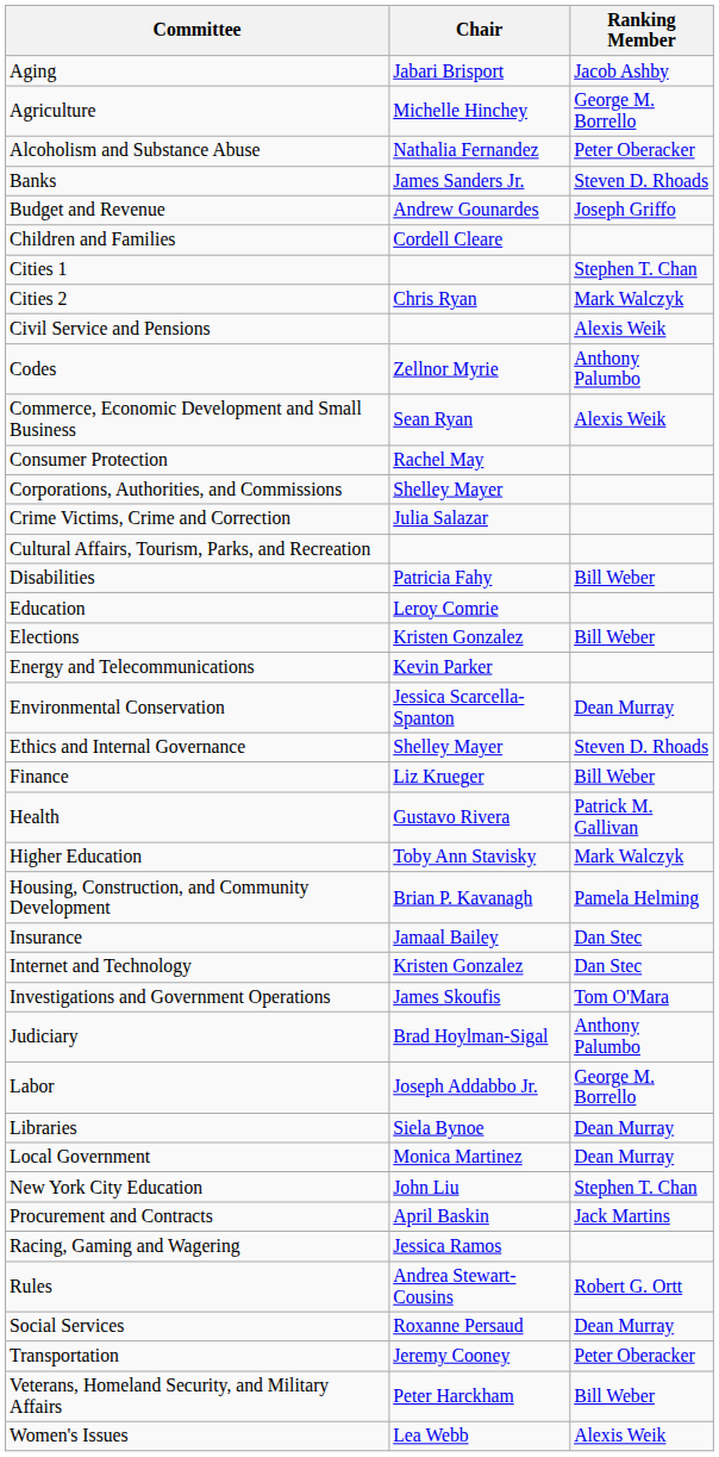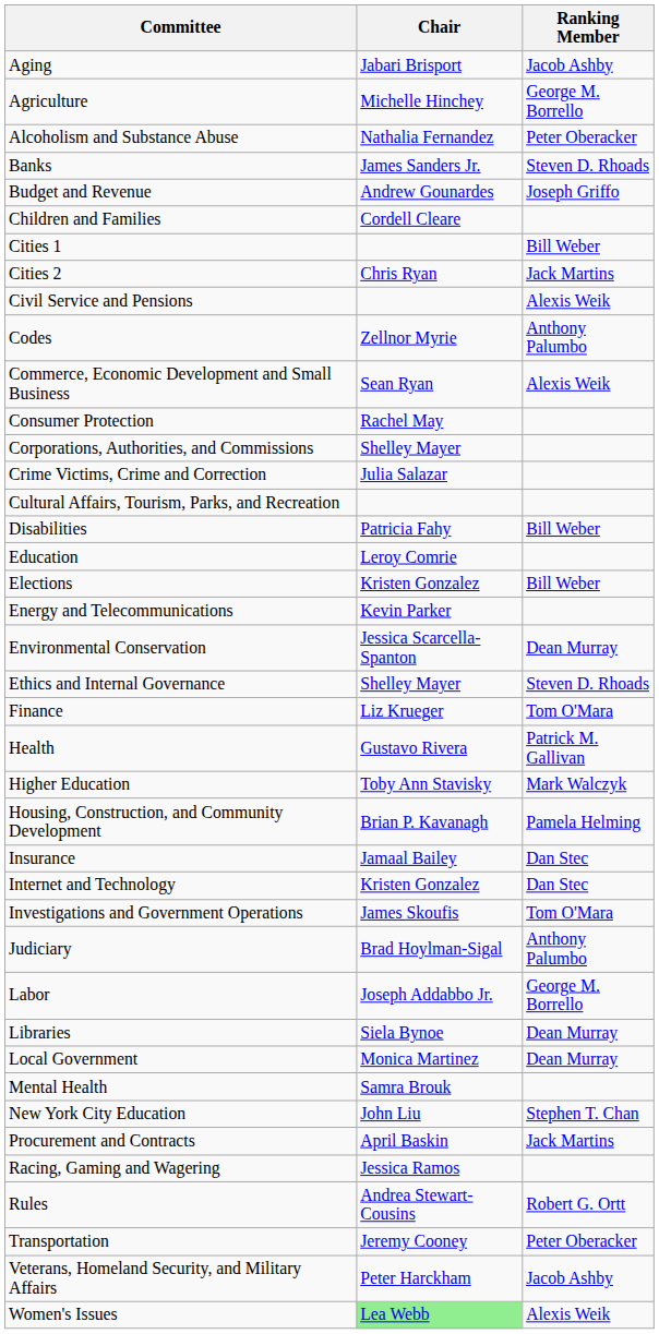 <table class="wikitable">
 <tr>
 <th>Committee</th>
 <th>Chair</th>
 <th>Ranking Member</th>
 </tr>
 <tr>
 <td>Aging</td>
 <td><a href='#'>Jabari Brisport</a></td>
 <td><a href='#'>Jacob Ashby</a></td>
 </tr>
 <tr>
 <td>Agriculture</td>
 <td><a href='#'>Michelle Hinchey</a></td>
 <td><a href='#'>George M. Borrello</a></td>
 </tr>
 <tr>
 <td>Alcoholism and Substance Abuse</td>
 <td><a href='#'>Nathalia Fernandez</a></td>
 <td><a href='#'>Peter Oberacker</a></td>
 </tr>
 <tr>
 <td>Banks</td>
 <td><a href='#'>James Sanders Jr.</a></td>
 <td><a href='#'>Steven D. Rhoads</a></td>
 </tr>
 <tr>
 <td>Budget and Revenue</td>
 <td><a href='#'>Andrew Gounardes</a></td>
 <td><a href='#'>Joseph Griffo</a></td>
 </tr>
 <tr>
 <td>Children and Families</td>
 <td><a href='#'>Cordell Cleare</a></td>
 <td></td>
 </tr>
 <tr>
 <td>Cities 1</td>
 <td></td>
-<td><a href='#'>Stephen T. Chan</a></td>
+<td><a href='#'>Bill Weber</a></td>
 </tr>
 <tr>
 <td>Cities 2</td>
 <td><a href='#'>Chris Ryan</a></td>
-<td><a href='#'>Mark Walczyk</a></td>
+<td><a href='#'>Jack Martins</a></td>
 </tr>
 <tr>
 <td>Civil Service and Pensions</td>
 <td></td>
 <td><a href='#'>Alexis Weik</a></td>
 </tr>
 <tr>
 <td>Codes</td>
 <td><a href='#'>Zellnor Myrie</a></td>
 <td><a href='#'>Anthony Palumbo</a></td>
 </tr>
 <tr>
 <td>Commerce, Economic Development and Small Business</td>
 <td><a href='#'>Sean Ryan</a></td>
 <td><a href='#'>Alexis Weik</a></td>
 </tr>
 <tr>
 <td>Consumer Protection</td>
 <td><a href='#'>Rachel May</a></td>
 <td></td>
 </tr>
 <tr>
 <td>Corporations, Authorities, and Commissions</td>
 <td><a href='#'>Shelley Mayer</a></td>
 <td></td>
 </tr>
 <tr>
 <td>Crime Victims, Crime and Correction</td>
 <td><a href='#'>Julia Salazar</a></td>
 <td></td>
 </tr>
 <tr>
 <td>Cultural Affairs, Tourism, Parks, and Recreation</td>
 <td></td>
 <td></td>
 </tr>
 <tr>
 <td>Disabilities</td>
 <td><a href='#'>Patricia Fahy</a></td>
 <td><a href='#'>Bill Weber</a></td>
 </tr>
 <tr>
 <td>Education</td>
 <td><a href='#'>Leroy Comrie</a></td>
 <td></td>
 </tr>
 <tr>
 <td>Elections</td>
 <td><a href='#'>Kristen Gonzalez</a></td>
 <td><a href='#'>Bill Weber</a></td>
 </tr>
 <tr>
 <td>Energy and Telecommunications</td>
 <td><a href='#'>Kevin Parker</a></td>
 <td></td>
 </tr>
 <tr>
 <td>Environmental Conservation</td>
 <td><a href='#'>Jessica Scarcella-Spanton</a></td>
 <td><a href='#'>Dean Murray</a></td>
 </tr>
 <tr>
 <td>Ethics and Internal Governance</td>
 <td><a href='#'>Shelley Mayer</a></td>
 <td><a href='#'>Steven D. Rhoads</a></td>
 </tr>
 <tr>
 <td>Finance</td>
 <td><a href='#'>Liz Krueger</a></td>
-<td><a href='#'>Bill Weber</a></td>
+<td><a href='#'>Tom O'Mara</a></td>
 </tr>
 <tr>
 <td>Health</td>
 <td><a href='#'>Gustavo Rivera</a></td>
 <td><a href='#'>Patrick M. Gallivan</a></td>
 </tr>
 <tr>
 <td>Higher Education</td>
 <td><a href='#'>Toby Ann Stavisky</a></td>
 <td><a href='#'>Mark Walczyk</a></td>
 </tr>
 <tr>
 <td>Housing, Construction, and Community Development</td>
 <td><a href='#'>Brian P. Kavanagh</a></td>
 <td><a href='#'>Pamela Helming</a></td>
 </tr>
 <tr>
 <td>Insurance</td>
 <td><a href='#'>Jamaal Bailey</a></td>
 <td><a href='#'>Dan Stec</a></td>
 </tr>
 <tr>
 <td>Internet and Technology</td>
 <td><a href='#'>Kristen Gonzalez</a></td>
 <td><a href='#'>Dan Stec</a></td>
 </tr>
 <tr>
 <td>Investigations and Government Operations</td>
 <td><a href='#'>James Skoufis</a></td>
 <td><a href='#'>Tom O'Mara</a></td>
 </tr>
 <tr>
 <td>Judiciary</td>
 <td><a href='#'>Brad Hoylman-Sigal</a></td>
 <td><a href='#'>Anthony Palumbo</a></td>
 </tr>
 <tr>
 <td>Labor</td>
 <td><a href='#'>Joseph Addabbo Jr.</a></td>
 <td><a href='#'>George M. Borrello</a></td>
 </tr>
 <tr>
 <td>Libraries</td>
 <td><a href='#'>Siela Bynoe</a></td>
 <td><a href='#'>Dean Murray</a></td>
 </tr>
 <tr>
 <td>Local Government</td>
 <td><a href='#'>Monica Martinez</a></td>
 <td><a href='#'>Dean Murray</a></td>
 </tr>
 <tr>
+<td>Mental Health</td>
+<td><a href='#'>Samra Brouk</a></td>
+<td></td>
+</tr>
+<tr>
 <td>New York City Education</td>
 <td><a href='#'>John Liu</a></td>
 <td><a href='#'>Stephen T. Chan</a></td>
 </tr>
 <tr>
 <td>Procurement and Contracts</td>
 <td><a href='#'>April Baskin</a></td>
 <td><a href='#'>Jack Martins</a></td>
 </tr>
 <tr>
 <td>Racing, Gaming and Wagering</td>
 <td><a href='#'>Jessica Ramos</a></td>
 <td></td>
 </tr>
 <tr>
 <td>Rules</td>
 <td><a href='#'>Andrea Stewart-Cousins</a></td>
 <td><a href='#'>Robert G. Ortt</a></td>
 </tr>
 <tr>
-<td>Social Services</td>
-<td><a href='#'>Roxanne Persaud</a></td>
-<td><a href='#'>Dean Murray</a></td>
-</tr>
-<tr>
 <td>Transportation</td>
 <td><a href='#'>Jeremy Cooney</a></td>
 <td><a href='#'>Peter Oberacker</a></td>
 </tr>
 <tr>
 <td>Veterans, Homeland Security, and Military Affairs</td>
 <td><a href='#'>Peter Harckham</a></td>
-<td><a href='#'>Bill Weber</a></td>
+<td><a href='#'>Jacob Ashby</a></td>
 </tr>
 <tr>
 <td>Women's Issues</td>
-<td><a href='#'>Lea Webb</a></td>
+<td style="background: lightgreen;"><a href='#'>Lea Webb</a></td>
 <td><a href='#'>Alexis Weik</a></td>
 </tr>
 </table>
